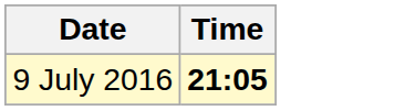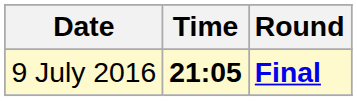 <table class="wikitable">
 <tr>
 <th>Date</th>
 <th>Time</th>
+<th>Round</th>
 </tr>
 <tr style=background:lemonchiffon>
 <td>9 July 2016</td>
 <td><strong>21:05</strong></td>
+<td><strong><a href='#'>Final</a></strong></td>
 </tr>
 </table>
